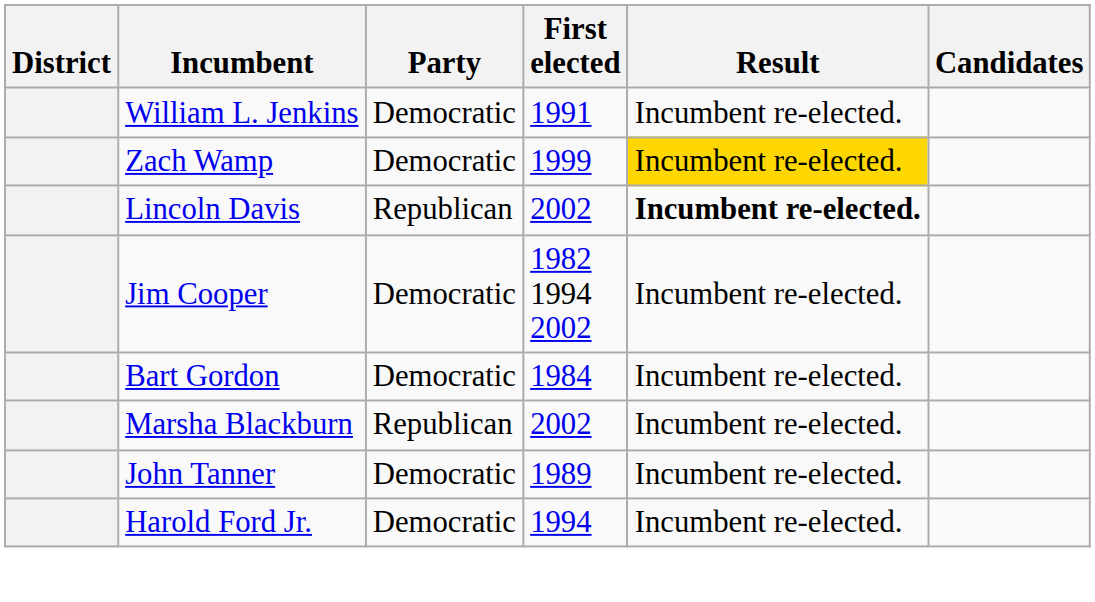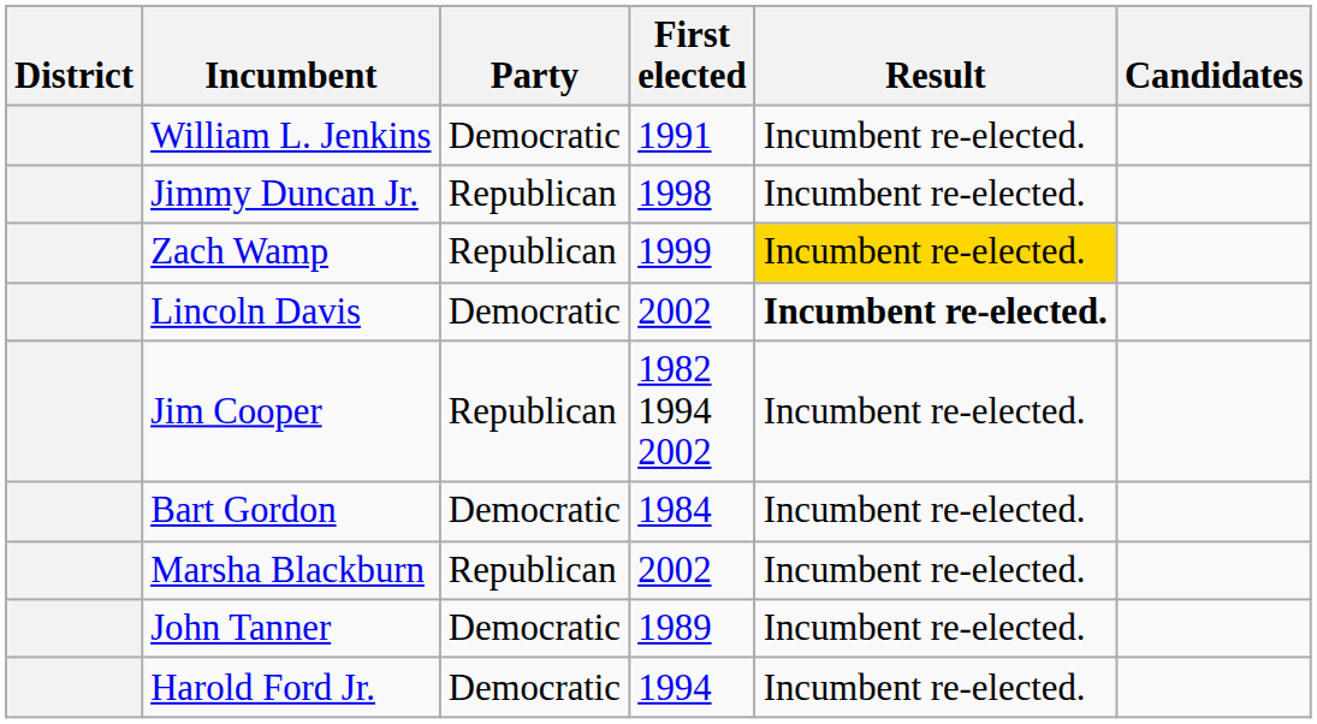 <table class=wikitable>
 <tr valign=bottom>
 <th>District</th>
 <th>Incumbent</th>
 <th>Party</th>
 <th>First<br>elected</th>
 <th>Result</th>
 <th>Candidates</th>
 </tr>
 <tr>
 <th></th>
 <td><a href='#'>William L. Jenkins</a></td>
 <td>Democratic</td>
 <td><a href='#'>1991</a></td>
 <td>Incumbent re-elected.</td>
 <td nowrap></td>
 </tr>
 <tr>
 <th></th>
+<td><a href='#'>Jimmy Duncan Jr.</a></td>
+<td>Republican</td>
+<td><a href='#'>1998</a></td>
+<td>Incumbent re-elected.</td>
+<td nowrap></td>
+</tr>
+<tr>
+<th></th>
 <td><a href='#'>Zach Wamp</a></td>
-<td>Democratic</td>
+<td>Republican</td>
 <td><a href='#'>1999</a></td>
 <td style="background: gold;">Incumbent re-elected.</td>
 <td nowrap></td>
 </tr>
 <tr>
 <th></th>
 <td><a href='#'>Lincoln Davis</a></td>
-<td>Republican</td>
+<td>Democratic</td>
 <td><a href='#'>2002</a></td>
 <td><strong>Incumbent re-elected.</strong></td>
 <td nowrap></td>
 </tr>
 <tr>
 <th></th>
 <td><a href='#'>Jim Cooper</a></td>
-<td>Democratic</td>
+<td>Republican</td>
 <td><a href='#'>1982</a><br>1994 <br><a href='#'>2002</a></td>
 <td>Incumbent re-elected.</td>
 <td nowrap></td>
 </tr>
 <tr>
 <th></th>
 <td><a href='#'>Bart Gordon</a></td>
 <td>Democratic</td>
 <td><a href='#'>1984</a></td>
 <td>Incumbent re-elected.</td>
 <td nowrap></td>
 </tr>
 <tr>
 <th></th>
 <td><a href='#'>Marsha Blackburn</a></td>
 <td>Republican</td>
 <td><a href='#'>2002</a></td>
 <td>Incumbent re-elected.</td>
 <td nowrap></td>
 </tr>
 <tr>
 <th></th>
 <td><a href='#'>John Tanner</a></td>
 <td>Democratic</td>
 <td><a href='#'>1989</a></td>
 <td>Incumbent re-elected.</td>
 <td nowrap></td>
 </tr>
 <tr>
 <th></th>
 <td><a href='#'>Harold Ford Jr.</a></td>
 <td>Democratic</td>
 <td><a href='#'>1994</a></td>
 <td>Incumbent re-elected.</td>
 <td nowrap></td>
 </tr>
 </table>
